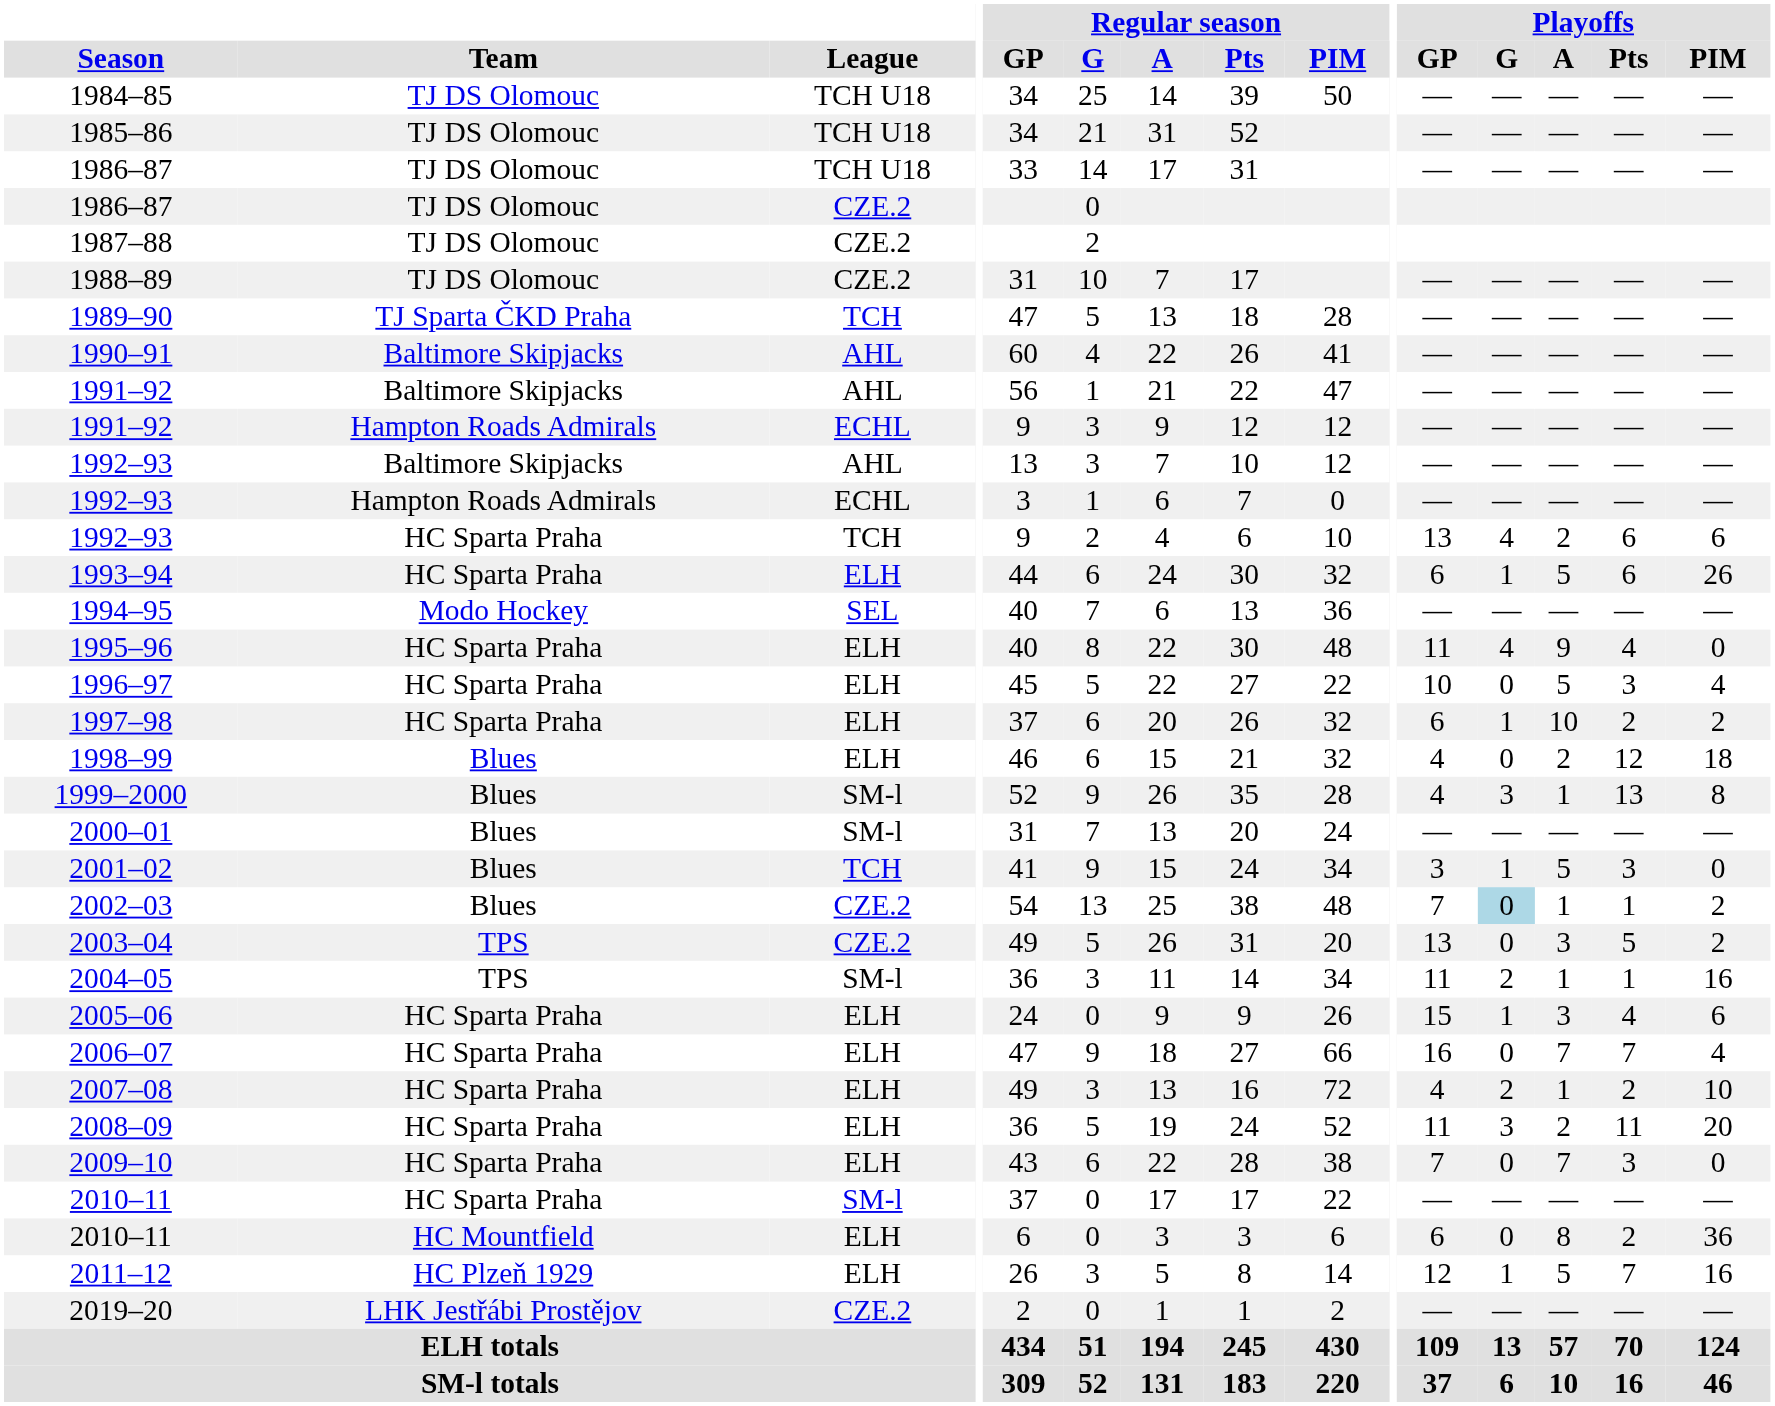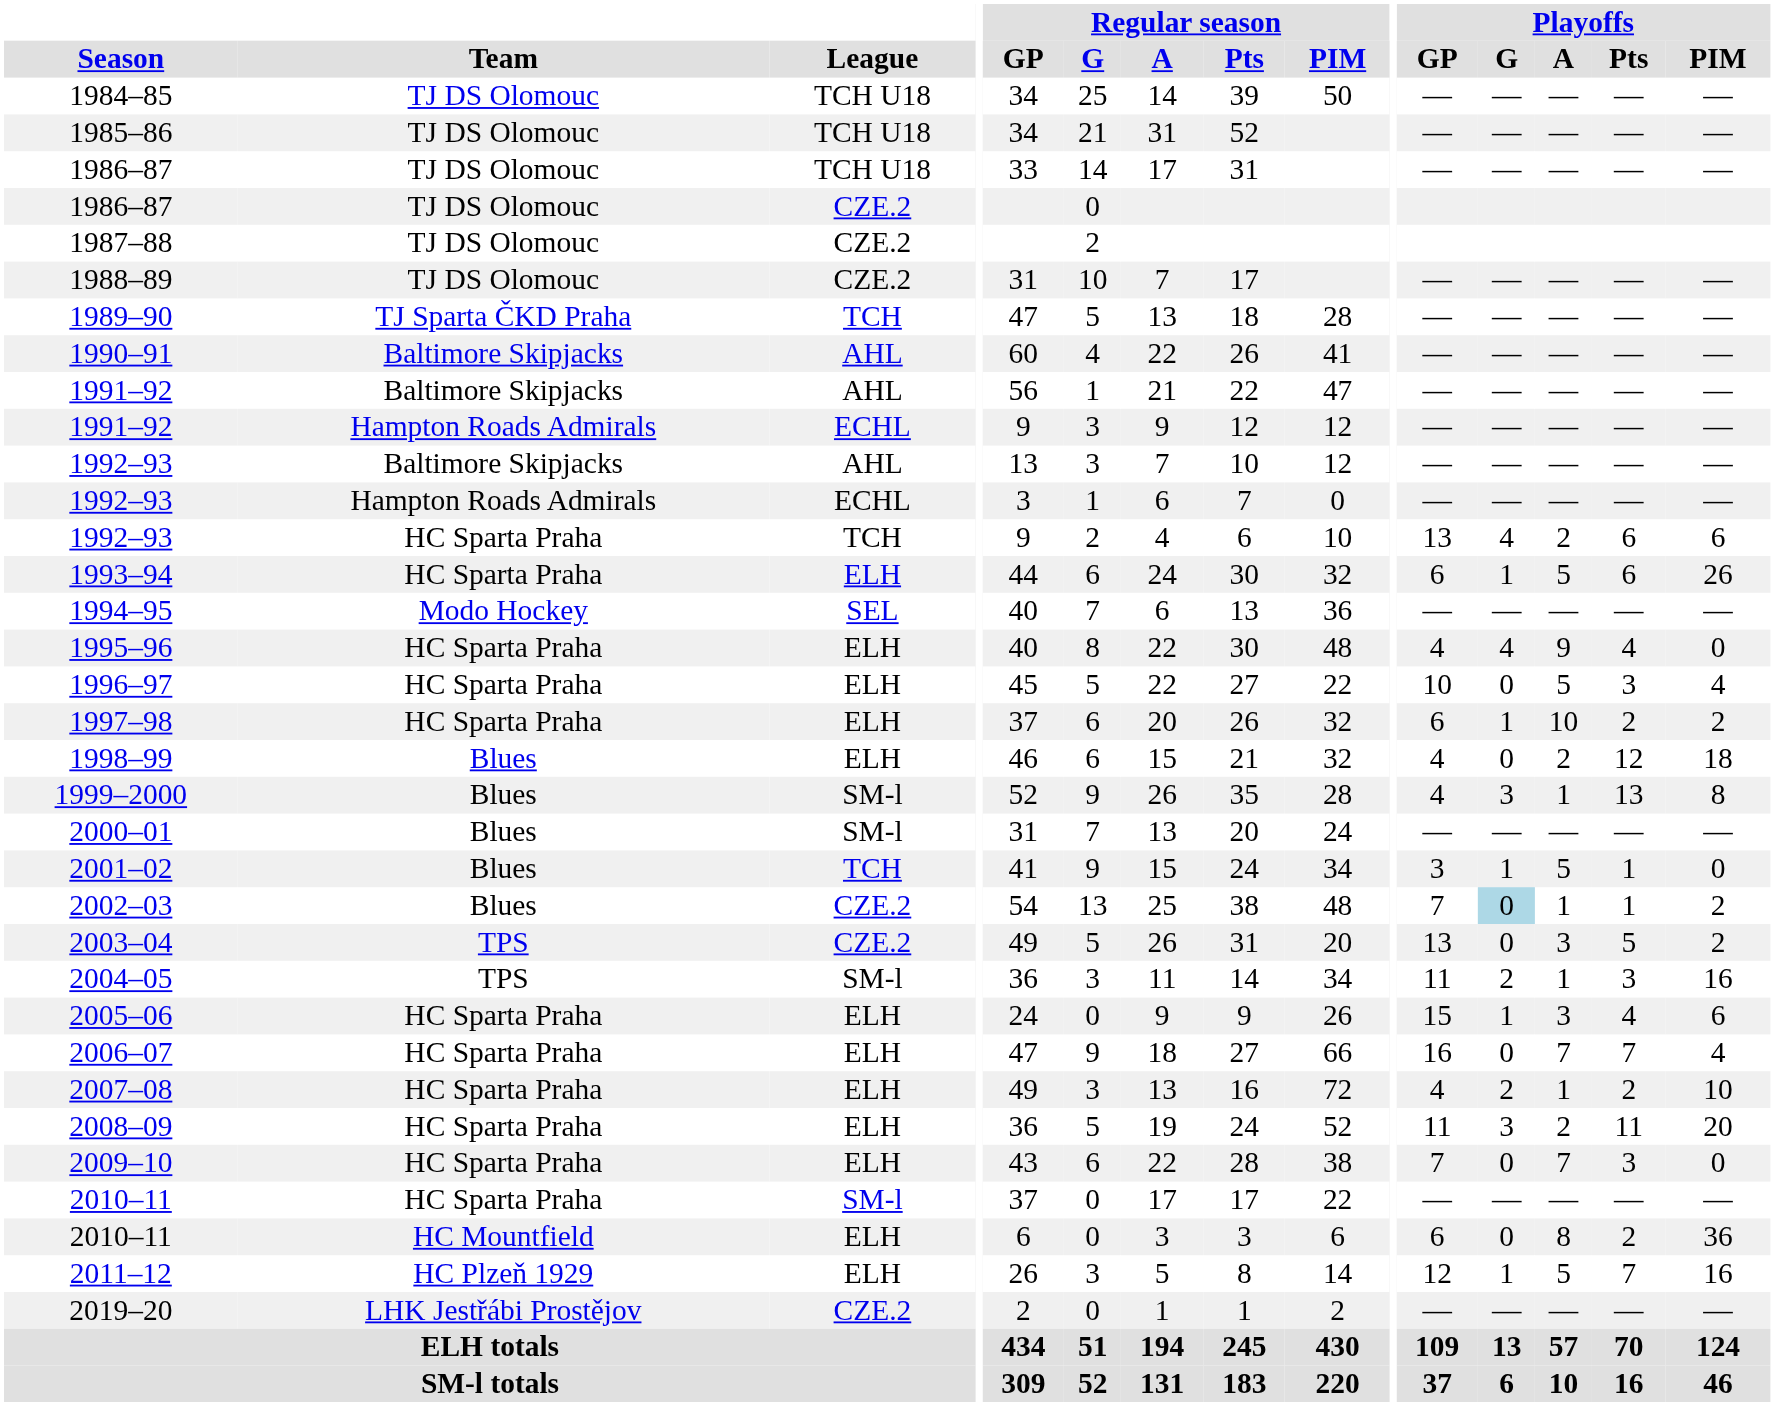 <table border="0" cellpadding="1" cellspacing="0" style="text-align:center; width:60em">
 <tr bgcolor="#e0e0e0">
 <th colspan="3"  bgcolor="#ffffff"></th>
 <th rowspan="100" bgcolor="#ffffff"></th>
 <th colspan="5"><a href='#'>Regular season</a></th>
 <th rowspan="100" bgcolor="#ffffff"></th>
 <th colspan="5"><a href='#'>Playoffs</a></th>
 </tr>
 <tr bgcolor="#e0e0e0">
 <th><a href='#'>Season</a></th>
 <th>Team</th>
 <th>League</th>
 <th>GP</th>
 <th><a href='#'>G</a></th>
 <th><a href='#'>A</a></th>
 <th><a href='#'>Pts</a></th>
 <th><a href='#'>PIM</a></th>
 <th>GP</th>
 <th>G</th>
 <th>A</th>
 <th>Pts</th>
 <th>PIM</th>
 </tr>
 <tr>
 <td>1984–85</td>
 <td><a href='#'>TJ DS Olomouc</a></td>
 <td>TCH U18</td>
 <td>34</td>
 <td>25</td>
 <td>14</td>
 <td>39</td>
 <td>50</td>
 <td>—</td>
 <td>—</td>
 <td>—</td>
 <td>—</td>
 <td>—</td>
 </tr>
 <tr bgcolor="#f0f0f0">
 <td>1985–86</td>
 <td>TJ DS Olomouc</td>
 <td>TCH U18</td>
 <td>34</td>
 <td>21</td>
 <td>31</td>
 <td>52</td>
 <td></td>
 <td>—</td>
 <td>—</td>
 <td>—</td>
 <td>—</td>
 <td>—</td>
 </tr>
 <tr>
 <td>1986–87</td>
 <td>TJ DS Olomouc</td>
 <td>TCH U18</td>
 <td>33</td>
 <td>14</td>
 <td>17</td>
 <td>31</td>
 <td></td>
 <td>—</td>
 <td>—</td>
 <td>—</td>
 <td>—</td>
 <td>—</td>
 </tr>
 <tr bgcolor="#f0f0f0">
 <td>1986–87</td>
 <td>TJ DS Olomouc</td>
 <td><a href='#'>CZE.2</a></td>
 <td></td>
 <td>0</td>
 <td></td>
 <td></td>
 <td></td>
 <td></td>
 <td></td>
 <td></td>
 <td></td>
 <td></td>
 </tr>
 <tr>
 <td>1987–88</td>
 <td>TJ DS Olomouc</td>
 <td>CZE.2</td>
 <td></td>
 <td>2</td>
 <td></td>
 <td></td>
 <td></td>
 <td></td>
 <td></td>
 <td></td>
 <td></td>
 <td></td>
 </tr>
 <tr bgcolor="#f0f0f0">
 <td>1988–89</td>
 <td>TJ DS Olomouc</td>
 <td>CZE.2</td>
 <td>31</td>
 <td>10</td>
 <td>7</td>
 <td>17</td>
 <td></td>
 <td>—</td>
 <td>—</td>
 <td>—</td>
 <td>—</td>
 <td>—</td>
 </tr>
 <tr>
 <td><a href='#'>1989–90</a></td>
 <td><a href='#'>TJ Sparta ČKD Praha</a></td>
 <td><a href='#'>TCH</a></td>
 <td>47</td>
 <td>5</td>
 <td>13</td>
 <td>18</td>
 <td>28</td>
 <td>—</td>
 <td>—</td>
 <td>—</td>
 <td>—</td>
 <td>—</td>
 </tr>
 <tr bgcolor="#f0f0f0">
 <td><a href='#'>1990–91</a></td>
 <td><a href='#'>Baltimore Skipjacks</a></td>
 <td><a href='#'>AHL</a></td>
 <td>60</td>
 <td>4</td>
 <td>22</td>
 <td>26</td>
 <td>41</td>
 <td>—</td>
 <td>—</td>
 <td>—</td>
 <td>—</td>
 <td>—</td>
 </tr>
 <tr>
 <td><a href='#'>1991–92</a></td>
 <td>Baltimore Skipjacks</td>
 <td>AHL</td>
 <td>56</td>
 <td>1</td>
 <td>21</td>
 <td>22</td>
 <td>47</td>
 <td>—</td>
 <td>—</td>
 <td>—</td>
 <td>—</td>
 <td>—</td>
 </tr>
 <tr bgcolor="#f0f0f0">
 <td><a href='#'>1991–92</a></td>
 <td><a href='#'>Hampton Roads Admirals</a></td>
 <td><a href='#'>ECHL</a></td>
 <td>9</td>
 <td>3</td>
 <td>9</td>
 <td>12</td>
 <td>12</td>
 <td>—</td>
 <td>—</td>
 <td>—</td>
 <td>—</td>
 <td>—</td>
 </tr>
 <tr>
 <td><a href='#'>1992–93</a></td>
 <td>Baltimore Skipjacks</td>
 <td>AHL</td>
 <td>13</td>
 <td>3</td>
 <td>7</td>
 <td>10</td>
 <td>12</td>
 <td>—</td>
 <td>—</td>
 <td>—</td>
 <td>—</td>
 <td>—</td>
 </tr>
 <tr bgcolor="#f0f0f0">
 <td><a href='#'>1992–93</a></td>
 <td>Hampton Roads Admirals</td>
 <td>ECHL</td>
 <td>3</td>
 <td>1</td>
 <td>6</td>
 <td>7</td>
 <td>0</td>
 <td>—</td>
 <td>—</td>
 <td>—</td>
 <td>—</td>
 <td>—</td>
 </tr>
 <tr>
 <td><a href='#'>1992–93</a></td>
 <td>HC Sparta Praha</td>
 <td>TCH</td>
 <td>9</td>
 <td>2</td>
 <td>4</td>
 <td>6</td>
 <td>10</td>
 <td>13</td>
 <td>4</td>
 <td>2</td>
 <td>6</td>
 <td>6</td>
 </tr>
 <tr bgcolor="#f0f0f0">
 <td><a href='#'>1993–94</a></td>
 <td>HC Sparta Praha</td>
 <td><a href='#'>ELH</a></td>
 <td>44</td>
 <td>6</td>
 <td>24</td>
 <td>30</td>
 <td>32</td>
 <td>6</td>
 <td>1</td>
 <td>5</td>
 <td>6</td>
 <td>26</td>
 </tr>
 <tr>
 <td><a href='#'>1994–95</a></td>
 <td><a href='#'>Modo Hockey</a></td>
 <td><a href='#'>SEL</a></td>
 <td>40</td>
 <td>7</td>
 <td>6</td>
 <td>13</td>
 <td>36</td>
 <td>—</td>
 <td>—</td>
 <td>—</td>
 <td>—</td>
 <td>—</td>
 </tr>
 <tr bgcolor="#f0f0f0">
 <td><a href='#'>1995–96</a></td>
 <td>HC Sparta Praha</td>
 <td>ELH</td>
 <td>40</td>
 <td>8</td>
 <td>22</td>
 <td>30</td>
 <td>48</td>
-<td>11</td>
+<td>4</td>
 <td>4</td>
 <td>9</td>
 <td>4</td>
 <td>0</td>
 </tr>
 <tr>
 <td><a href='#'>1996–97</a></td>
 <td>HC Sparta Praha</td>
 <td>ELH</td>
 <td>45</td>
 <td>5</td>
 <td>22</td>
 <td>27</td>
 <td>22</td>
 <td>10</td>
 <td>0</td>
 <td>5</td>
 <td>3</td>
 <td>4</td>
 </tr>
 <tr bgcolor="#f0f0f0">
 <td><a href='#'>1997–98</a></td>
 <td>HC Sparta Praha</td>
 <td>ELH</td>
 <td>37</td>
 <td>6</td>
 <td>20</td>
 <td>26</td>
 <td>32</td>
 <td>6</td>
 <td>1</td>
 <td>10</td>
 <td>2</td>
 <td>2</td>
 </tr>
 <tr>
 <td><a href='#'>1998–99</a></td>
 <td><a href='#'>Blues</a></td>
 <td>ELH</td>
 <td>46</td>
 <td>6</td>
 <td>15</td>
 <td>21</td>
 <td>32</td>
 <td>4</td>
 <td>0</td>
 <td>2</td>
 <td>12</td>
 <td>18</td>
 </tr>
 <tr bgcolor="#f0f0f0">
 <td><a href='#'>1999–2000</a></td>
 <td>Blues</td>
 <td>SM-l</td>
 <td>52</td>
 <td>9</td>
 <td>26</td>
 <td>35</td>
 <td>28</td>
 <td>4</td>
 <td>3</td>
 <td>1</td>
 <td>13</td>
 <td>8</td>
 </tr>
 <tr>
 <td><a href='#'>2000–01</a></td>
 <td>Blues</td>
 <td>SM-l</td>
 <td>31</td>
 <td>7</td>
 <td>13</td>
 <td>20</td>
 <td>24</td>
 <td>—</td>
 <td>—</td>
 <td>—</td>
 <td>—</td>
 <td>—</td>
 </tr>
 <tr bgcolor="#f0f0f0">
 <td><a href='#'>2001–02</a></td>
 <td>Blues</td>
 <td><a href='#'>TCH</a></td>
 <td>41</td>
 <td>9</td>
 <td>15</td>
 <td>24</td>
 <td>34</td>
 <td>3</td>
 <td>1</td>
 <td>5</td>
-<td>3</td>
+<td>1</td>
 <td>0</td>
 </tr>
 <tr>
 <td><a href='#'>2002–03</a></td>
 <td>Blues</td>
 <td><a href='#'>CZE.2</a></td>
 <td>54</td>
 <td>13</td>
 <td>25</td>
 <td>38</td>
 <td>48</td>
 <td>7</td>
 <td style="background: lightblue;">0</td>
 <td>1</td>
 <td>1</td>
 <td>2</td>
 </tr>
 <tr bgcolor="#f0f0f0">
 <td><a href='#'>2003–04</a></td>
 <td><a href='#'>TPS</a></td>
 <td><a href='#'>CZE.2</a></td>
 <td>49</td>
 <td>5</td>
 <td>26</td>
 <td>31</td>
 <td>20</td>
 <td>13</td>
 <td>0</td>
 <td>3</td>
 <td>5</td>
 <td>2</td>
 </tr>
 <tr>
 <td><a href='#'>2004–05</a></td>
 <td>TPS</td>
 <td>SM-l</td>
 <td>36</td>
 <td>3</td>
 <td>11</td>
 <td>14</td>
 <td>34</td>
 <td>11</td>
 <td>2</td>
 <td>1</td>
-<td>1</td>
+<td>3</td>
 <td>16</td>
 </tr>
 <tr bgcolor="#f0f0f0">
 <td><a href='#'>2005–06</a></td>
 <td>HC Sparta Praha</td>
 <td>ELH</td>
 <td>24</td>
 <td>0</td>
 <td>9</td>
 <td>9</td>
 <td>26</td>
 <td>15</td>
 <td>1</td>
 <td>3</td>
 <td>4</td>
 <td>6</td>
 </tr>
 <tr>
 <td><a href='#'>2006–07</a></td>
 <td>HC Sparta Praha</td>
 <td>ELH</td>
 <td>47</td>
 <td>9</td>
 <td>18</td>
 <td>27</td>
 <td>66</td>
 <td>16</td>
 <td>0</td>
 <td>7</td>
 <td>7</td>
 <td>4</td>
 </tr>
 <tr bgcolor="#f0f0f0">
 <td><a href='#'>2007–08</a></td>
 <td>HC Sparta Praha</td>
 <td>ELH</td>
 <td>49</td>
 <td>3</td>
 <td>13</td>
 <td>16</td>
 <td>72</td>
 <td>4</td>
 <td>2</td>
 <td>1</td>
 <td>2</td>
 <td>10</td>
 </tr>
 <tr>
 <td><a href='#'>2008–09</a></td>
 <td>HC Sparta Praha</td>
 <td>ELH</td>
 <td>36</td>
 <td>5</td>
 <td>19</td>
 <td>24</td>
 <td>52</td>
 <td>11</td>
 <td>3</td>
 <td>2</td>
 <td>11</td>
 <td>20</td>
 </tr>
 <tr bgcolor="#f0f0f0">
 <td><a href='#'>2009–10</a></td>
 <td>HC Sparta Praha</td>
 <td>ELH</td>
 <td>43</td>
 <td>6</td>
 <td>22</td>
 <td>28</td>
 <td>38</td>
 <td>7</td>
 <td>0</td>
 <td>7</td>
 <td>3</td>
 <td>0</td>
 </tr>
 <tr>
 <td><a href='#'>2010–11</a></td>
 <td>HC Sparta Praha</td>
 <td><a href='#'>SM-l</a></td>
 <td>37</td>
 <td>0</td>
 <td>17</td>
 <td>17</td>
 <td>22</td>
 <td>—</td>
 <td>—</td>
 <td>—</td>
 <td>—</td>
 <td>—</td>
 </tr>
 <tr bgcolor="#f0f0f0">
 <td>2010–11</td>
 <td><a href='#'>HC Mountfield</a></td>
 <td>ELH</td>
 <td>6</td>
 <td>0</td>
 <td>3</td>
 <td>3</td>
 <td>6</td>
 <td>6</td>
 <td>0</td>
 <td>8</td>
 <td>2</td>
 <td>36</td>
 </tr>
 <tr>
 <td><a href='#'>2011–12</a></td>
 <td><a href='#'>HC Plzeň 1929</a></td>
 <td>ELH</td>
 <td>26</td>
 <td>3</td>
 <td>5</td>
 <td>8</td>
 <td>14</td>
 <td>12</td>
 <td>1</td>
 <td>5</td>
 <td>7</td>
 <td>16</td>
 </tr>
 <tr bgcolor="#f0f0f0">
 <td>2019–20</td>
 <td><a href='#'>LHK Jestřábi Prostějov</a></td>
 <td><a href='#'>CZE.2</a></td>
 <td>2</td>
 <td>0</td>
 <td>1</td>
 <td>1</td>
 <td>2</td>
 <td>—</td>
 <td>—</td>
 <td>—</td>
 <td>—</td>
 <td>—</td>
 </tr>
 <tr bgcolor="#e0e0e0">
 <th colspan="3">ELH totals</th>
 <th>434</th>
 <th>51</th>
 <th>194</th>
 <th>245</th>
 <th>430</th>
 <th>109</th>
 <th>13</th>
 <th>57</th>
 <th>70</th>
 <th>124</th>
 </tr>
 <tr bgcolor="#e0e0e0">
 <th colspan="3">SM-l totals</th>
 <th>309</th>
 <th>52</th>
 <th>131</th>
 <th>183</th>
 <th>220</th>
 <th>37</th>
 <th>6</th>
 <th>10</th>
 <th>16</th>
 <th>46</th>
 </tr>
 </table>
